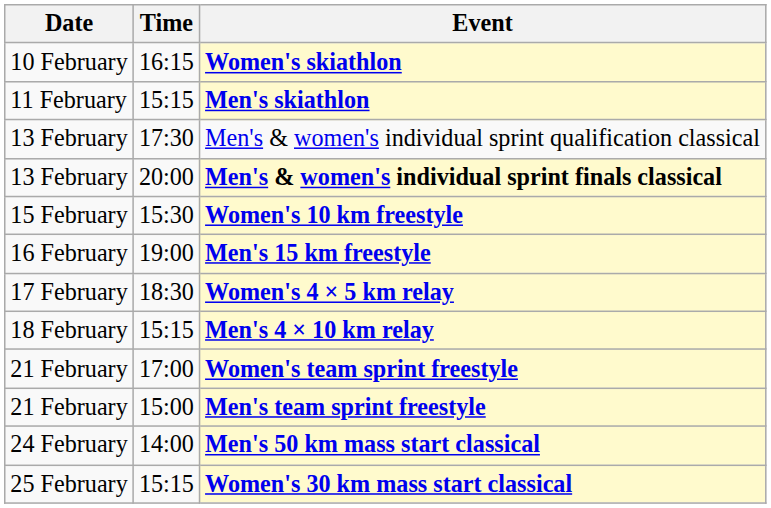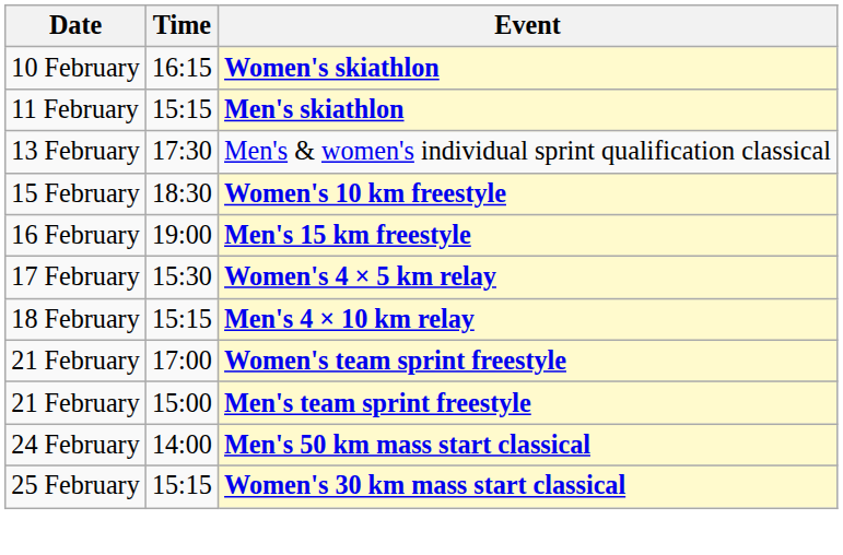 <table class=wikitable>
 <tr>
 <th>Date</th>
 <th>Time</th>
 <th>Event</th>
 </tr>
 <tr>
 <td>10 February</td>
 <td>16:15</td>
 <td style=background:lemonchiffon><strong><a href='#'>Women's skiathlon</a></strong></td>
 </tr>
 <tr>
 <td>11 February</td>
 <td>15:15</td>
 <td style=background:lemonchiffon><strong><a href='#'>Men's skiathlon</a></strong></td>
 </tr>
 <tr>
 <td>13 February</td>
 <td>17:30</td>
 <td><a href='#'>Men's</a> & <a href='#'>women's</a> individual sprint qualification classical</td>
 </tr>
 <tr>
-<td>13 February</td>
-<td>20:00</td>
-<td style=background:lemonchiffon><strong><a href='#'>Men's</a> & <a href='#'>women's</a> individual sprint finals classical</strong></td>
-</tr>
-<tr>
 <td>15 February</td>
-<td>15:30</td>
+<td>18:30</td>
 <td style=background:lemonchiffon><strong><a href='#'>Women's 10 km freestyle</a></strong></td>
 </tr>
 <tr>
 <td>16 February</td>
 <td>19:00</td>
 <td style=background:lemonchiffon><strong><a href='#'>Men's 15 km freestyle</a></strong></td>
 </tr>
 <tr>
 <td>17 February</td>
-<td>18:30</td>
+<td>15:30</td>
 <td style=background:lemonchiffon><strong><a href='#'>Women's 4 × 5 km relay</a></strong></td>
 </tr>
 <tr>
 <td>18 February</td>
 <td>15:15</td>
 <td style=background:lemonchiffon><strong><a href='#'>Men's 4 × 10 km relay</a></strong></td>
 </tr>
 <tr>
 <td>21 February</td>
 <td>17:00</td>
 <td style=background:lemonchiffon><strong><a href='#'>Women's team sprint freestyle</a></strong></td>
 </tr>
 <tr>
 <td>21 February</td>
 <td>15:00</td>
 <td style=background:lemonchiffon><strong><a href='#'>Men's team sprint freestyle</a></strong></td>
 </tr>
 <tr>
 <td>24 February</td>
 <td>14:00</td>
 <td style=background:lemonchiffon><strong><a href='#'>Men's 50 km mass start classical</a></strong></td>
 </tr>
 <tr>
 <td>25 February</td>
 <td>15:15</td>
 <td style=background:lemonchiffon><strong><a href='#'>Women's 30 km mass start classical</a></strong></td>
 </tr>
 </table>
